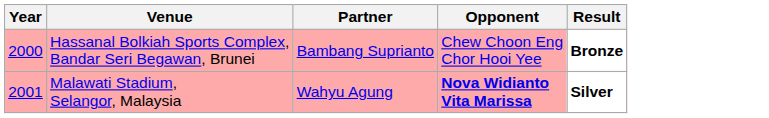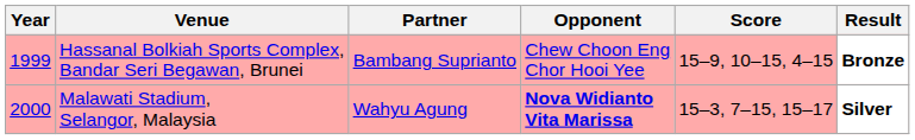 <table class="sortable wikitable" style="font-size: 90%;">
 <tr>
 <th>Year</th>
 <th>Venue</th>
 <th>Partner</th>
 <th>Opponent</th>
+<th>Score</th>
 <th>Result</th>
 </tr>
 <tr style="background:#FFAAAA">
-<td align="center"><a href='#'>2000</a></td>
+<td align="center"><a href='#'>1999</a></td>
 <td align="left"><a href='#'>Hassanal Bolkiah Sports Complex</a>,<br><a href='#'>Bandar Seri Begawan</a>, Brunei</td>
 <td align="left"> <a href='#'>Bambang Suprianto</a></td>
 <td align="left"> <a href='#'>Chew Choon Eng</a> <br>  <a href='#'>Chor Hooi Yee</a></td>
+<td align="left">15–9, 10–15, 4–15</td>
 <td style="text-align:left; background:white"> <strong>Bronze</strong></td>
 </tr>
 <tr style="background:#FFAAAA">
-<td align="center"><a href='#'>2001</a></td>
+<td align="center"><a href='#'>2000</a></td>
 <td align="left"><a href='#'>Malawati Stadium</a>,<br><a href='#'>Selangor</a>, Malaysia</td>
 <td align="left"> <a href='#'>Wahyu Agung</a></td>
 <td align="left"><strong> <a href='#'>Nova Widianto</a> <br>  <a href='#'>Vita Marissa</a></strong></td>
+<td align="left">15–3, 7–15, 15–17</td>
 <td style="text-align:left; background:white"> <strong>Silver</strong></td>
 </tr>
 </table>
